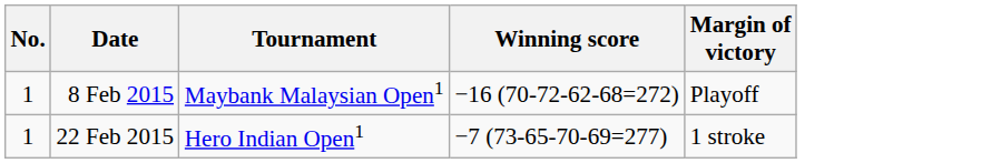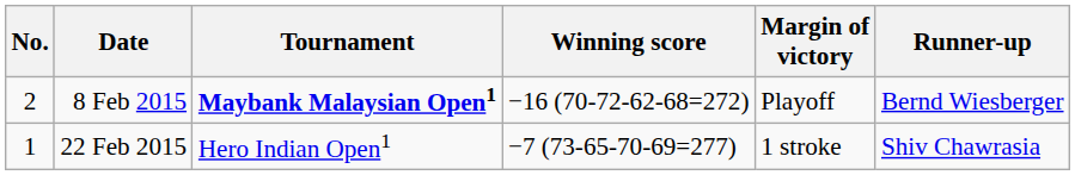 <table class="wikitable" style="font-size:95%;">
 <tr>
 <th>No.</th>
 <th>Date</th>
 <th>Tournament</th>
 <th>Winning score</th>
 <th>Margin of<br>victory</th>
+<th>Runner-up</th>
 </tr>
 <tr>
-<td align=center>1</td>
+<td align=center>2</td>
 <td align=right>8 Feb <a href='#'>2015</a></td>
-<td><a href='#'>Maybank Malaysian Open</a><sup>1</sup></td>
+<td><strong><a href='#'>Maybank Malaysian Open</a><sup>1</sup></strong></td>
 <td>−16 (70-72-62-68=272)</td>
 <td>Playoff</td>
+<td> <a href='#'>Bernd Wiesberger</a></td>
 </tr>
 <tr>
 <td align=center>1</td>
 <td align=right>22 Feb 2015</td>
 <td><a href='#'>Hero Indian Open</a><sup>1</sup></td>
 <td>−7 (73-65-70-69=277)</td>
 <td>1 stroke</td>
+<td> <a href='#'>Shiv Chawrasia</a></td>
 </tr>
 </table>
